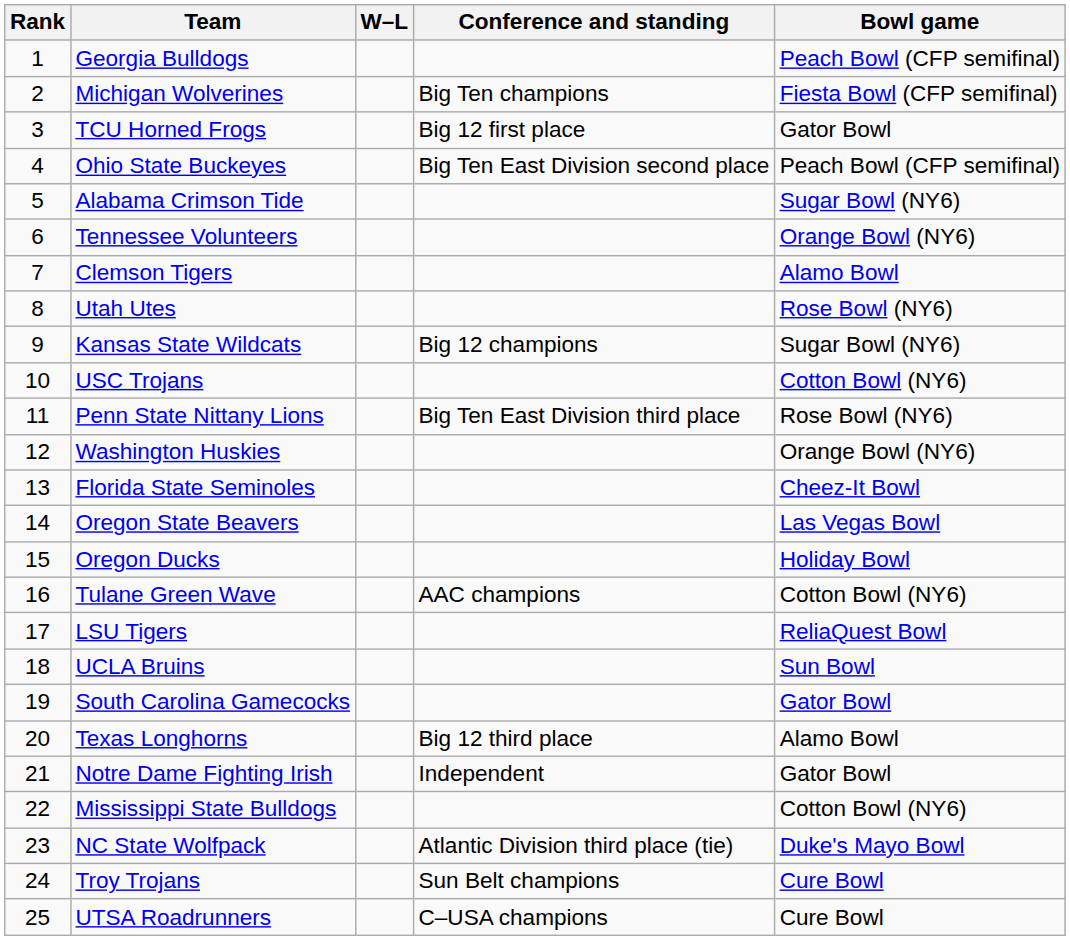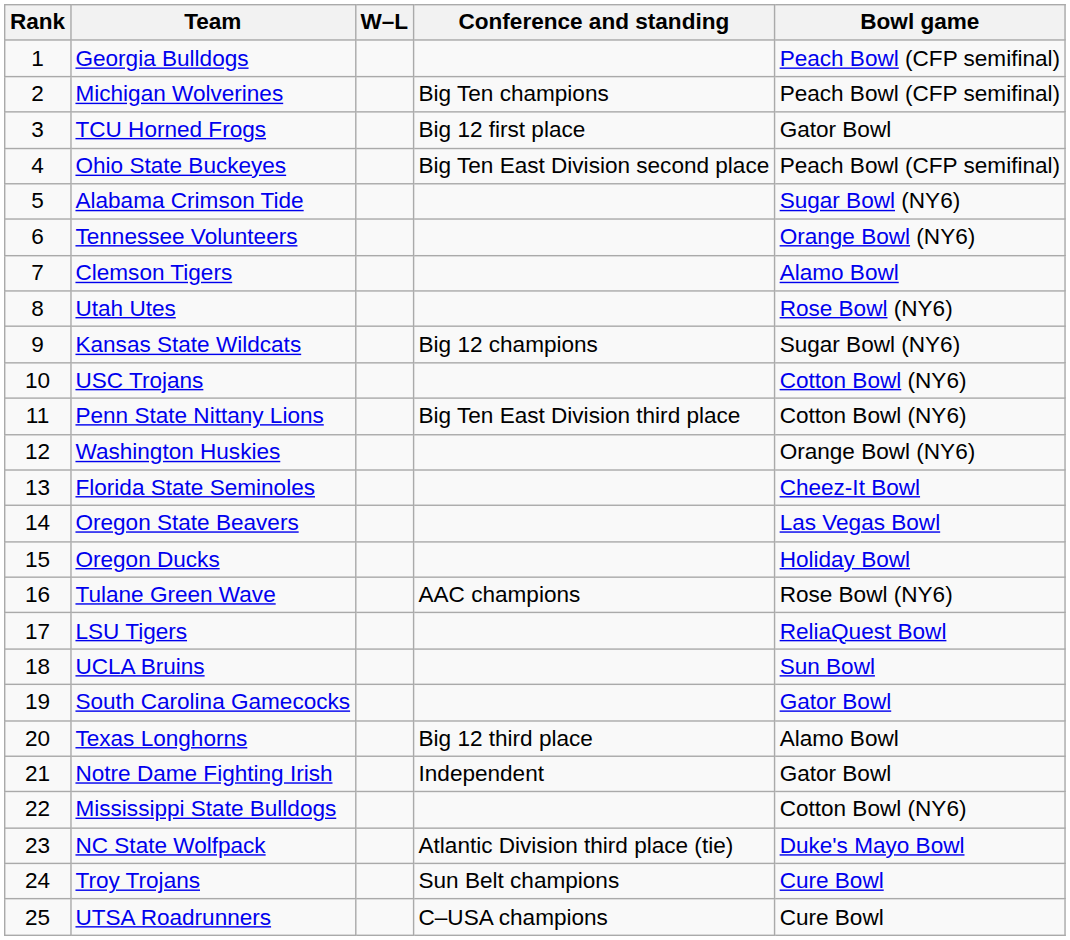 <table class="wikitable sortable">
 <tr>
 <th>Rank</th>
 <th>Team</th>
 <th>W–L</th>
 <th>Conference and standing</th>
 <th>Bowl game</th>
 </tr>
 <tr>
 <td align=center>1</td>
 <td><a href='#'>Georgia Bulldogs</a></td>
 <td align=center></td>
 <td></td>
 <td><a href='#'>Peach Bowl</a> (CFP semifinal)</td>
 </tr>
 <tr>
 <td align=center>2</td>
 <td><a href='#'>Michigan Wolverines</a></td>
 <td align=center></td>
 <td>Big Ten champions</td>
-<td><a href='#'>Fiesta Bowl</a> (CFP semifinal)</td>
+<td>Peach Bowl (CFP semifinal)</td>
 </tr>
 <tr>
 <td align=center>3</td>
 <td><a href='#'>TCU Horned Frogs</a></td>
 <td align=center></td>
 <td>Big 12 first place</td>
 <td>Gator Bowl</td>
 </tr>
 <tr>
 <td align=center>4</td>
 <td><a href='#'>Ohio State Buckeyes</a></td>
 <td align=center></td>
 <td>Big Ten East Division second place</td>
 <td>Peach Bowl (CFP semifinal)</td>
 </tr>
 <tr>
 <td align=center>5</td>
 <td><a href='#'>Alabama Crimson Tide</a></td>
 <td align=center></td>
 <td></td>
 <td><a href='#'>Sugar Bowl</a> (NY6)</td>
 </tr>
 <tr>
 <td align=center>6</td>
 <td><a href='#'>Tennessee Volunteers</a></td>
 <td align=center></td>
 <td></td>
 <td><a href='#'>Orange Bowl</a> (NY6)</td>
 </tr>
 <tr>
 <td align=center>7</td>
 <td><a href='#'>Clemson Tigers</a></td>
 <td align=center></td>
 <td></td>
 <td><a href='#'>Alamo Bowl</a></td>
 </tr>
 <tr>
 <td align=center>8</td>
 <td><a href='#'>Utah Utes</a></td>
 <td align=center></td>
 <td></td>
 <td><a href='#'>Rose Bowl</a> (NY6)</td>
 </tr>
 <tr>
 <td align=center>9</td>
 <td><a href='#'>Kansas State Wildcats</a></td>
 <td align=center></td>
 <td>Big 12 champions</td>
 <td>Sugar Bowl (NY6)</td>
 </tr>
 <tr>
 <td align=center>10</td>
 <td><a href='#'>USC Trojans</a></td>
 <td align=center></td>
 <td></td>
 <td><a href='#'>Cotton Bowl</a> (NY6)</td>
 </tr>
 <tr>
 <td align=center>11</td>
 <td><a href='#'>Penn State Nittany Lions</a></td>
 <td align=center></td>
 <td>Big Ten East Division third place</td>
-<td>Rose Bowl (NY6)</td>
+<td>Cotton Bowl (NY6)</td>
 </tr>
 <tr>
 <td align=center>12</td>
 <td><a href='#'>Washington Huskies</a></td>
 <td align=center></td>
 <td></td>
 <td>Orange Bowl (NY6)</td>
 </tr>
 <tr>
 <td align=center>13</td>
 <td><a href='#'>Florida State Seminoles</a></td>
 <td align=center></td>
 <td></td>
 <td><a href='#'>Cheez-It Bowl</a></td>
 </tr>
 <tr>
 <td align=center>14</td>
 <td><a href='#'>Oregon State Beavers</a></td>
 <td align=center></td>
 <td></td>
 <td><a href='#'>Las Vegas Bowl</a></td>
 </tr>
 <tr>
 <td align=center>15</td>
 <td><a href='#'>Oregon Ducks</a></td>
 <td align=center></td>
 <td></td>
 <td><a href='#'>Holiday Bowl</a></td>
 </tr>
 <tr>
 <td align=center>16</td>
 <td><a href='#'>Tulane Green Wave</a></td>
 <td align=center></td>
 <td>AAC champions</td>
-<td>Cotton Bowl (NY6)</td>
+<td>Rose Bowl (NY6)</td>
 </tr>
 <tr>
 <td align=center>17</td>
 <td><a href='#'>LSU Tigers</a></td>
 <td align=center></td>
 <td></td>
 <td><a href='#'>ReliaQuest Bowl</a></td>
 </tr>
 <tr>
 <td align=center>18</td>
 <td><a href='#'>UCLA Bruins</a></td>
 <td align=center></td>
 <td></td>
 <td><a href='#'>Sun Bowl</a></td>
 </tr>
 <tr>
 <td align=center>19</td>
 <td><a href='#'>South Carolina Gamecocks</a></td>
 <td align=center></td>
 <td></td>
 <td><a href='#'>Gator Bowl</a></td>
 </tr>
 <tr>
 <td align=center>20</td>
 <td><a href='#'>Texas Longhorns</a></td>
 <td align=center></td>
 <td>Big 12 third place</td>
 <td>Alamo Bowl</td>
 </tr>
 <tr>
 <td align=center>21</td>
 <td><a href='#'>Notre Dame Fighting Irish</a></td>
 <td align=center></td>
 <td>Independent</td>
 <td>Gator Bowl</td>
 </tr>
 <tr>
 <td align=center>22</td>
 <td><a href='#'>Mississippi State Bulldogs</a></td>
 <td align=center></td>
 <td></td>
 <td>Cotton Bowl (NY6)</td>
 </tr>
 <tr>
 <td align=center>23</td>
 <td><a href='#'>NC State Wolfpack</a></td>
 <td align=center></td>
 <td> Atlantic Division third place (tie)</td>
 <td><a href='#'>Duke's Mayo Bowl</a></td>
 </tr>
 <tr>
 <td align=center>24</td>
 <td><a href='#'>Troy Trojans</a></td>
 <td align=center></td>
 <td>Sun Belt champions</td>
 <td><a href='#'>Cure Bowl</a></td>
 </tr>
 <tr>
 <td align=center>25</td>
 <td><a href='#'>UTSA Roadrunners</a></td>
 <td align=center></td>
 <td>C–USA champions</td>
 <td>Cure Bowl</td>
 </tr>
 </table>
